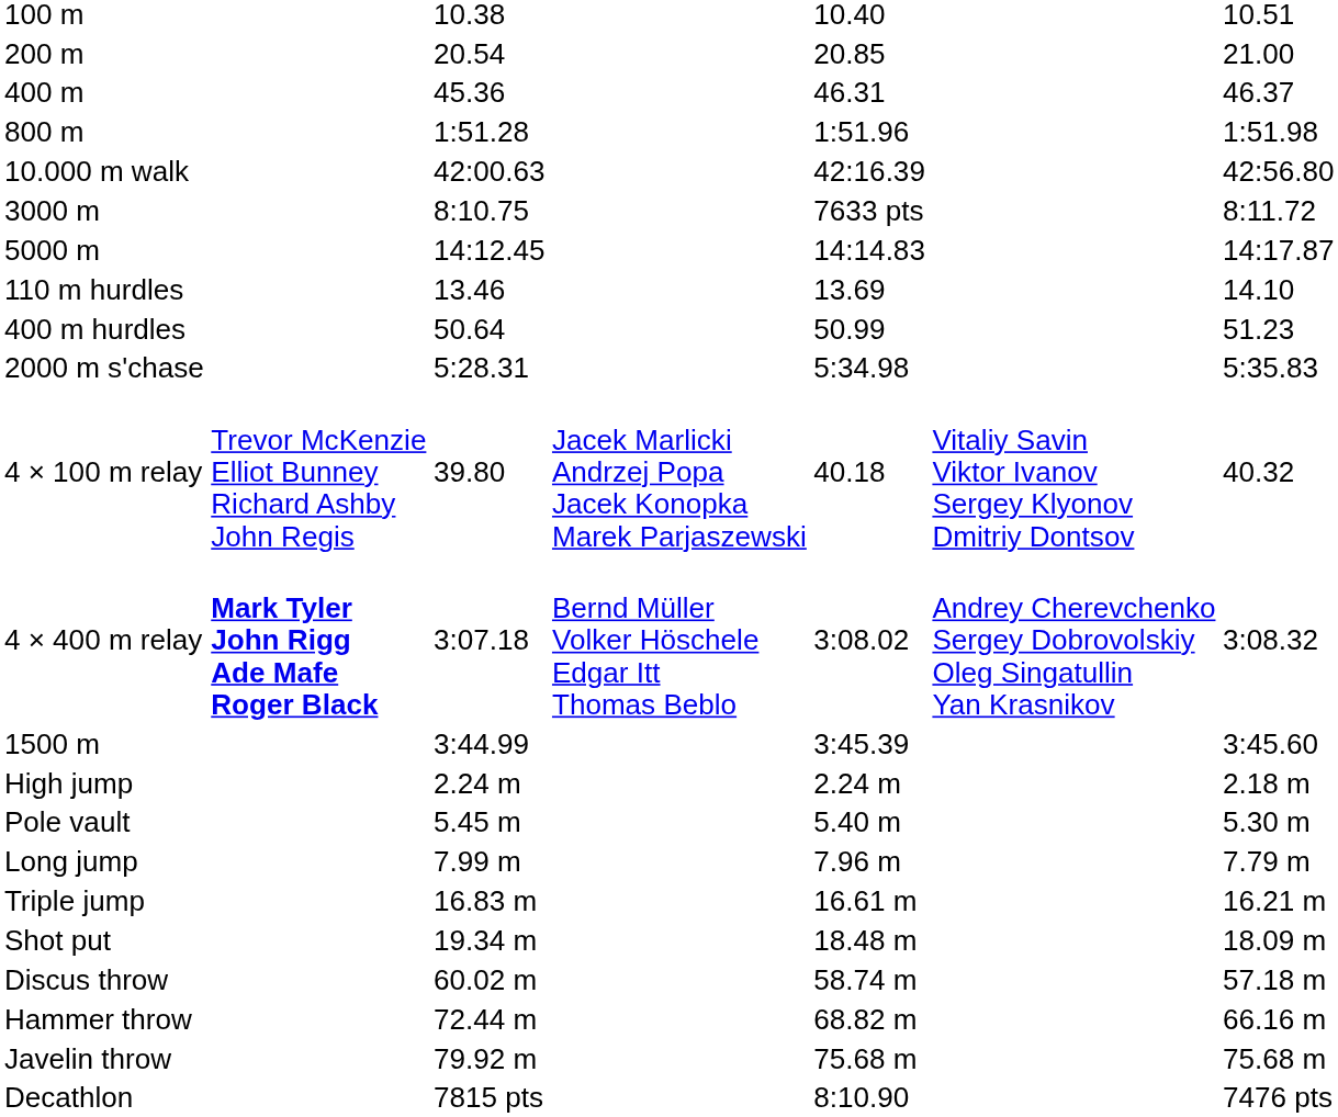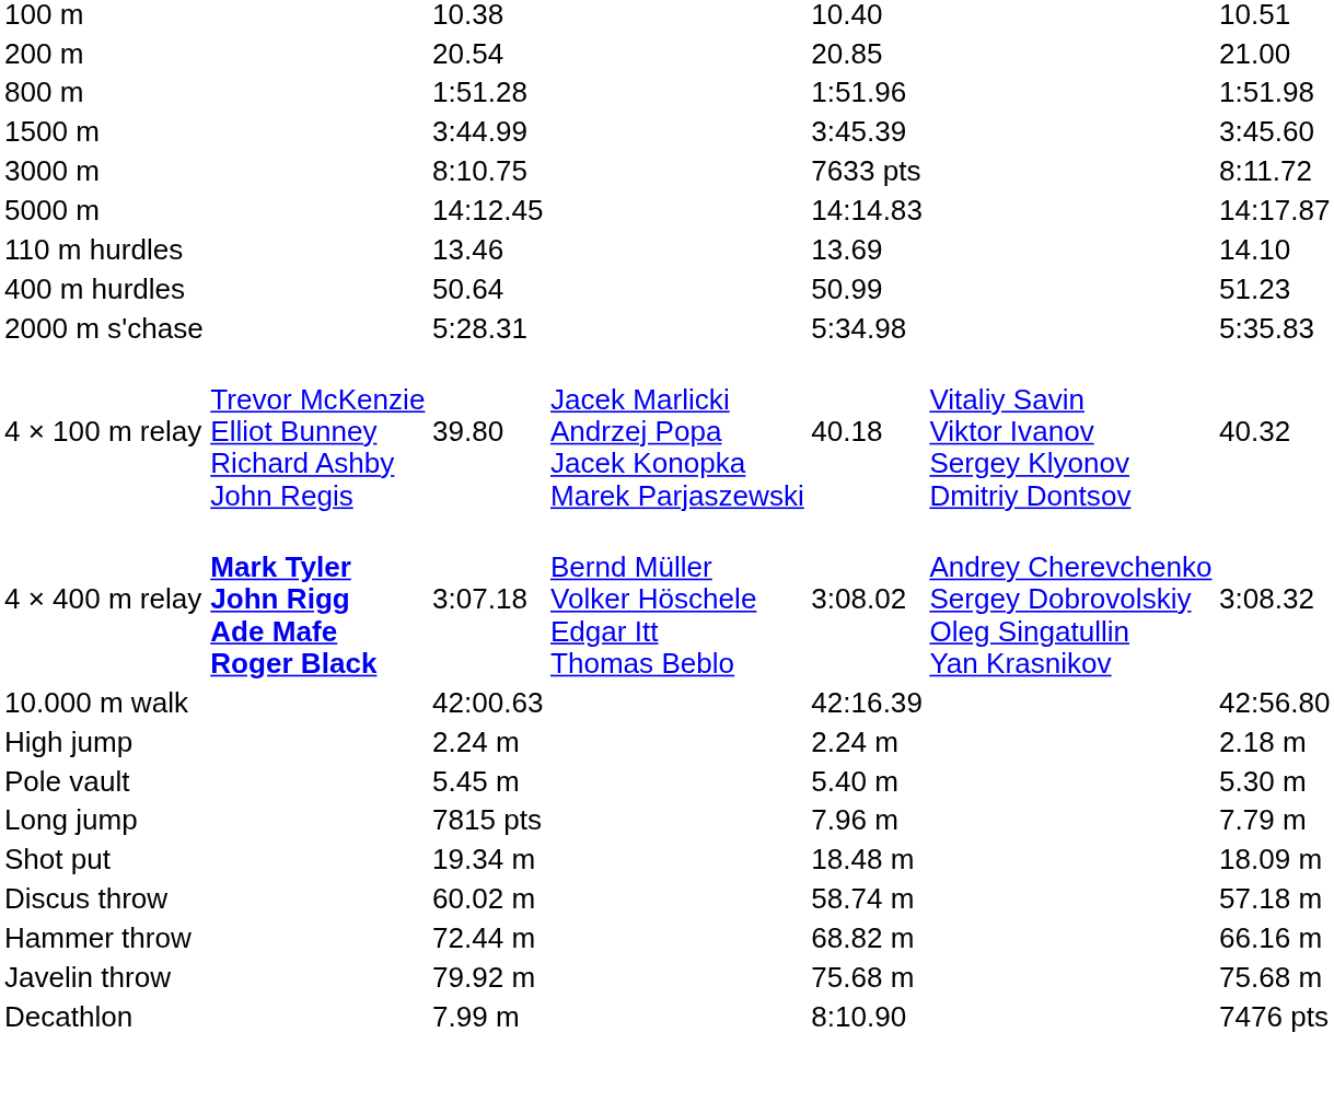 <table>
 <tr>
 <td>100 m</td>
 <td></td>
 <td>10.38</td>
 <td></td>
 <td>10.40</td>
 <td></td>
 <td>10.51</td>
 </tr>
 <tr>
 <td>200 m</td>
 <td></td>
 <td>20.54</td>
 <td></td>
 <td>20.85</td>
 <td></td>
 <td>21.00</td>
 </tr>
 <tr>
-<td>400 m</td>
-<td></td>
-<td>45.36</td>
-<td></td>
-<td>46.31</td>
-<td></td>
-<td>46.37</td>
-</tr>
-<tr>
 <td>800 m</td>
 <td></td>
 <td>1:51.28</td>
 <td></td>
 <td>1:51.96</td>
 <td></td>
 <td>1:51.98</td>
 </tr>
 <tr>
-<td>10.000 m walk</td>
+<td>1500 m</td>
 <td></td>
-<td>42:00.63</td>
+<td>3:44.99</td>
 <td></td>
-<td>42:16.39</td>
+<td>3:45.39</td>
 <td></td>
-<td>42:56.80</td>
+<td>3:45.60</td>
 </tr>
 <tr>
 <td>3000 m</td>
 <td></td>
 <td>8:10.75</td>
 <td></td>
 <td>7633 pts</td>
 <td></td>
 <td>8:11.72</td>
 </tr>
 <tr>
 <td>5000 m</td>
 <td></td>
 <td>14:12.45</td>
 <td></td>
 <td>14:14.83</td>
 <td></td>
 <td>14:17.87</td>
 </tr>
 <tr>
 <td>110 m hurdles</td>
 <td></td>
 <td>13.46</td>
 <td></td>
 <td>13.69</td>
 <td></td>
 <td>14.10</td>
 </tr>
 <tr>
 <td>400 m hurdles</td>
 <td></td>
 <td>50.64</td>
 <td></td>
 <td>50.99</td>
 <td></td>
 <td>51.23</td>
 </tr>
 <tr>
 <td>2000 m s'chase</td>
 <td></td>
 <td>5:28.31</td>
 <td></td>
 <td>5:34.98</td>
 <td></td>
 <td>5:35.83</td>
 </tr>
 <tr>
 <td>4 × 100 m relay</td>
 <td><br><a href='#'>Trevor McKenzie</a><br><a href='#'>Elliot Bunney</a><br><a href='#'>Richard Ashby</a><br><a href='#'>John Regis</a></td>
 <td>39.80</td>
 <td><br><a href='#'>Jacek Marlicki</a><br><a href='#'>Andrzej Popa</a><br><a href='#'>Jacek Konopka</a><br><a href='#'>Marek Parjaszewski</a></td>
 <td>40.18</td>
 <td><br><a href='#'>Vitaliy Savin</a><br><a href='#'>Viktor Ivanov</a><br><a href='#'>Sergey Klyonov</a><br><a href='#'>Dmitriy Dontsov</a></td>
 <td>40.32</td>
 </tr>
 <tr>
 <td>4 × 400 m relay</td>
 <td><strong><br><a href='#'>Mark Tyler</a><br><a href='#'>John Rigg</a><br><a href='#'>Ade Mafe</a><br><a href='#'>Roger Black</a></strong></td>
 <td>3:07.18</td>
 <td><br><a href='#'>Bernd Müller</a><br><a href='#'>Volker Höschele</a><br><a href='#'>Edgar Itt</a><br><a href='#'>Thomas Beblo</a></td>
 <td>3:08.02</td>
 <td><br><a href='#'>Andrey Cherevchenko</a><br><a href='#'>Sergey Dobrovolskiy</a><br><a href='#'>Oleg Singatullin</a><br><a href='#'>Yan Krasnikov</a></td>
 <td>3:08.32</td>
 </tr>
 <tr>
-<td>1500 m</td>
+<td>10.000 m walk</td>
 <td></td>
-<td>3:44.99</td>
+<td>42:00.63</td>
 <td></td>
-<td>3:45.39</td>
+<td>42:16.39</td>
 <td></td>
-<td>3:45.60</td>
+<td>42:56.80</td>
 </tr>
 <tr>
 <td>High jump</td>
 <td></td>
 <td>2.24 m</td>
 <td></td>
 <td>2.24 m</td>
 <td></td>
 <td>2.18 m</td>
 </tr>
 <tr>
 <td>Pole vault</td>
 <td></td>
 <td>5.45 m</td>
 <td></td>
 <td>5.40 m</td>
 <td></td>
 <td>5.30 m</td>
 </tr>
 <tr>
 <td>Long jump</td>
 <td></td>
-<td>7.99 m</td>
+<td>7815 pts</td>
 <td></td>
 <td>7.96 m</td>
 <td></td>
 <td>7.79 m</td>
-</tr>
-<tr>
-<td>Triple jump</td>
-<td></td>
-<td>16.83 m</td>
-<td></td>
-<td>16.61 m</td>
-<td></td>
-<td>16.21 m</td>
 </tr>
 <tr>
 <td>Shot put</td>
 <td></td>
 <td>19.34 m</td>
 <td></td>
 <td>18.48 m</td>
 <td></td>
 <td>18.09 m</td>
 </tr>
 <tr>
 <td>Discus throw</td>
 <td></td>
 <td>60.02 m</td>
 <td></td>
 <td>58.74 m</td>
 <td></td>
 <td>57.18 m</td>
 </tr>
 <tr>
 <td>Hammer throw</td>
 <td></td>
 <td>72.44 m</td>
 <td></td>
 <td>68.82 m</td>
 <td></td>
 <td>66.16 m</td>
 </tr>
 <tr>
 <td>Javelin throw</td>
 <td></td>
 <td>79.92 m</td>
 <td></td>
 <td>75.68 m</td>
 <td></td>
 <td>75.68 m</td>
 </tr>
 <tr>
 <td>Decathlon</td>
 <td></td>
-<td>7815 pts</td>
+<td>7.99 m</td>
 <td></td>
 <td>8:10.90</td>
 <td></td>
 <td>7476 pts</td>
 </tr>
 </table>
